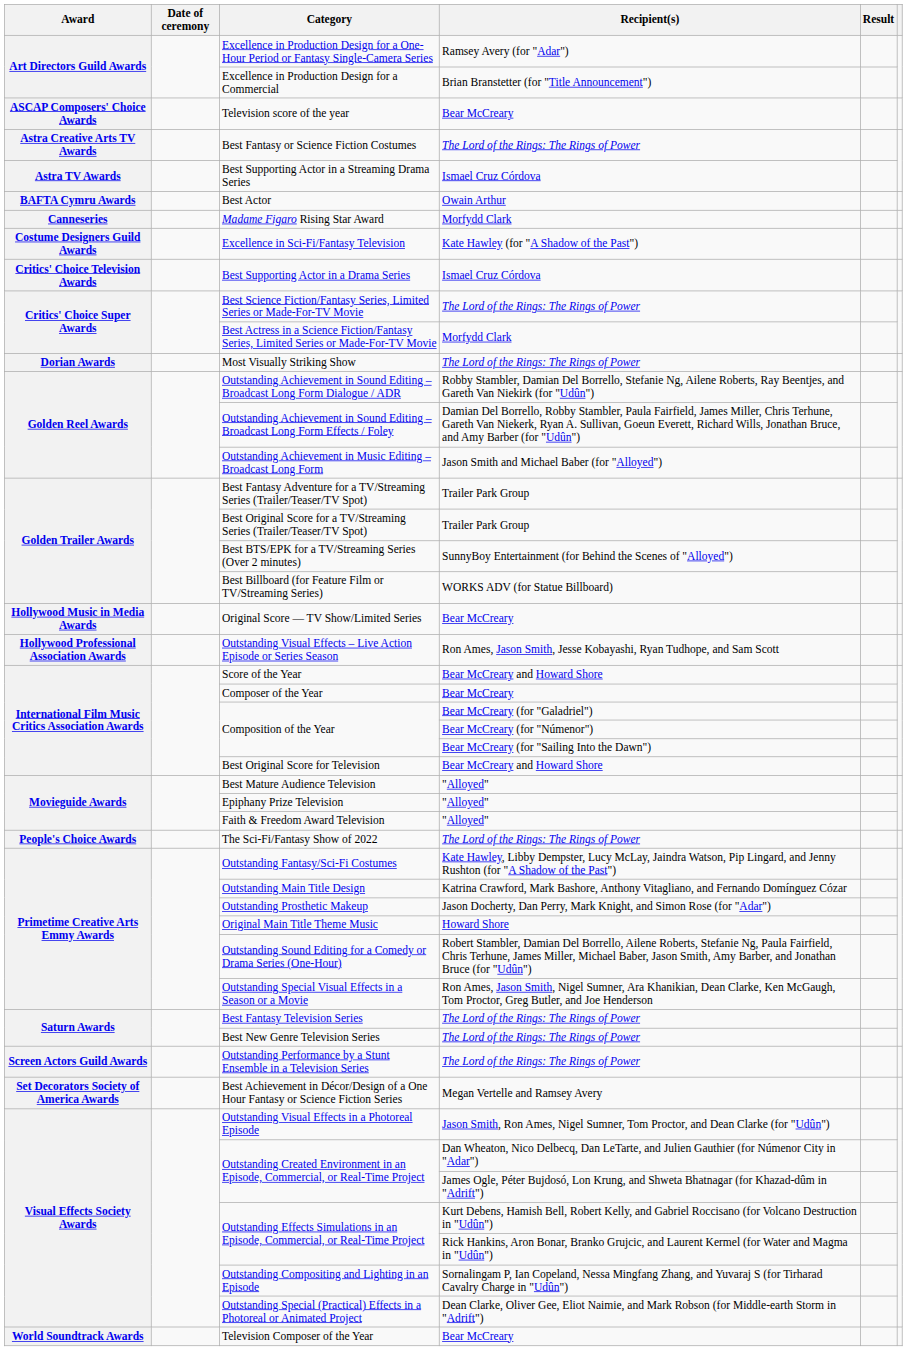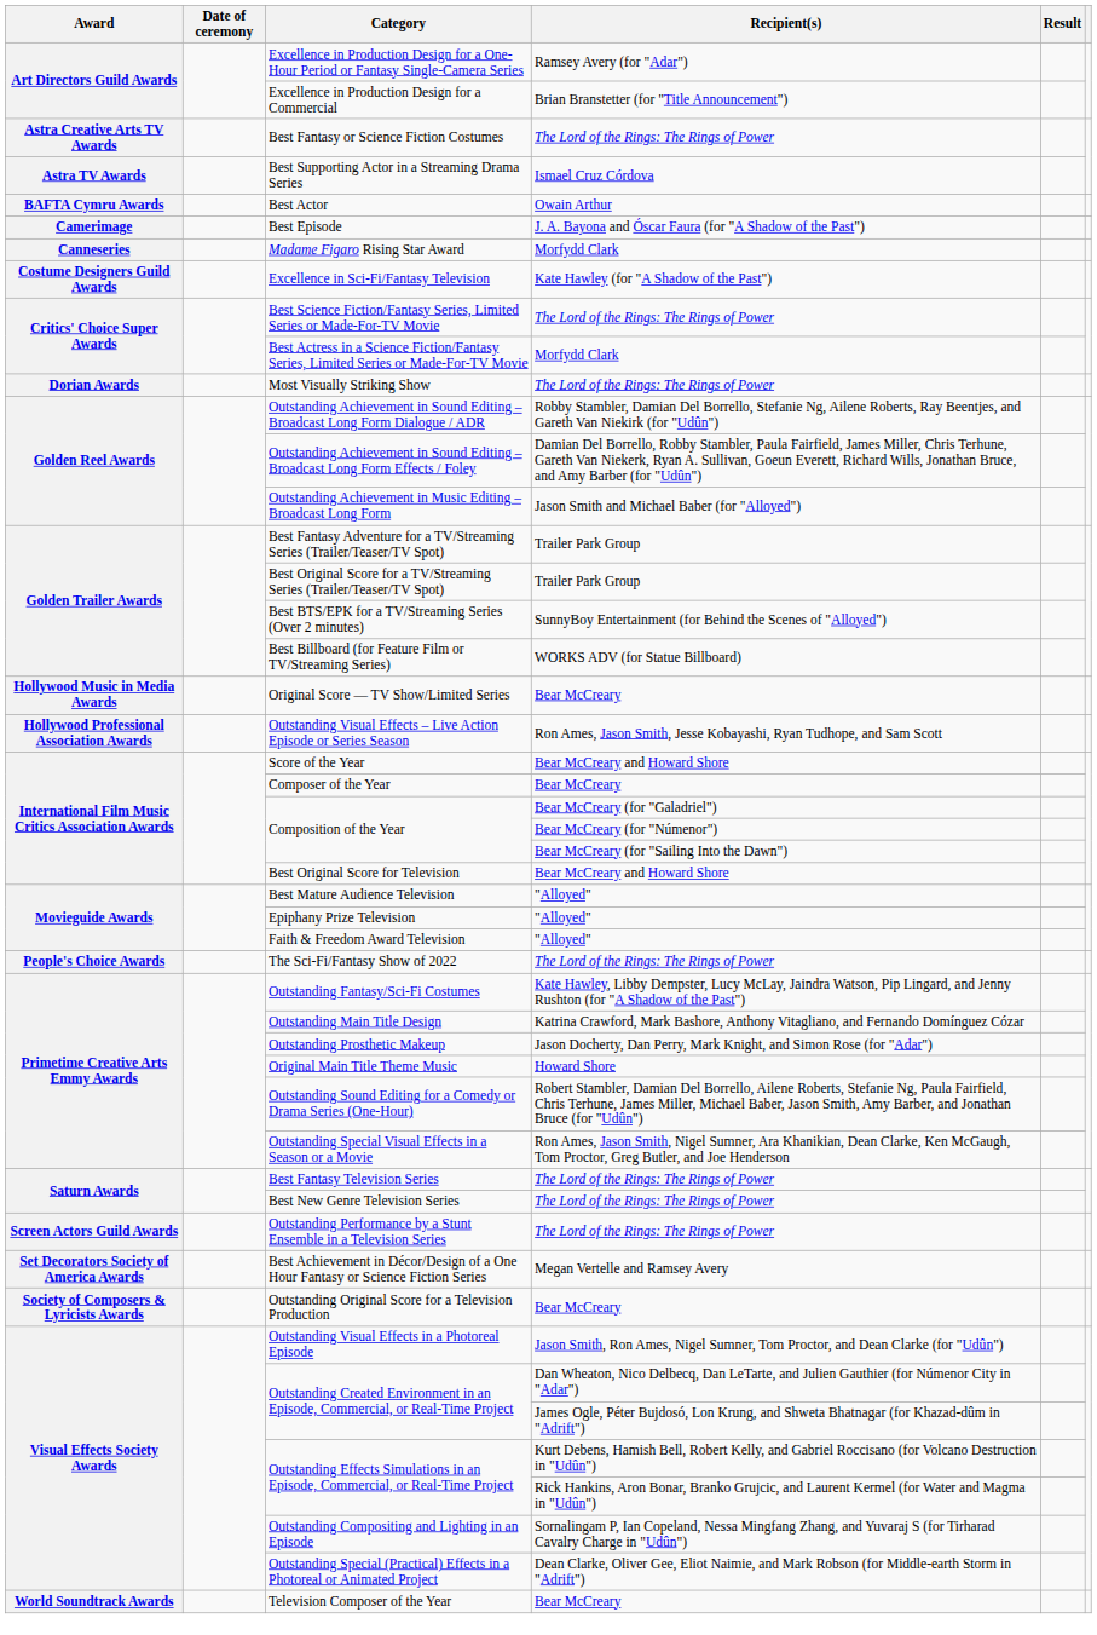 <table class="wikitable sortable plainrowheaders">
 <tr>
 <th scope="col">Award</th>
 <th scope="col">Date of ceremony</th>
 <th scope="col">Category</th>
 <th scope="col">Recipient(s)</th>
 <th scope="col">Result</th>
 <th scope="col" class="unsortable"></th>
 </tr>
 <tr>
 <th scope="row" rowspan="2" style="text-align:center;"><a href='#'>Art Directors Guild Awards</a></th>
 <td rowspan="2"><a href='#'></a></td>
 <td><a href='#'>Excellence in Production Design for a One-Hour Period or Fantasy Single-Camera Series</a></td>
 <td>Ramsey Avery (for "<a href='#'>Adar</a>")</td>
 <td></td>
 <td rowspan="2" style="text-align:center"></td>
 </tr>
 <tr>
 <td>Excellence in Production Design for a Commercial</td>
 <td>Brian Branstetter (for "<a href='#'>Title Announcement</a>")</td>
 <td></td>
-</tr>
-<tr>
-<th scope="row" style="text-align:center;"><a href='#'>ASCAP Composers' Choice Awards</a></th>
-<td></td>
-<td>Television score of the year</td>
-<td><a href='#'>Bear McCreary</a></td>
-<td></td>
-<td style="text-align:center"></td>
 </tr>
 <tr>
 <th scope="row" style="text-align:center;"><a href='#'>Astra Creative Arts TV Awards</a></th>
 <td><a href='#'></a></td>
 <td>Best Fantasy or Science Fiction Costumes</td>
 <td><em><a href='#'>The Lord of the Rings: The Rings of Power</a></em></td>
 <td></td>
 <td rowspan="2" style="text-align:center;"></td>
 </tr>
 <tr>
 <th scope="row" style="text-align:center;"><a href='#'>Astra TV Awards</a></th>
 <td><a href='#'></a></td>
 <td>Best Supporting Actor in a Streaming Drama Series</td>
 <td><a href='#'>Ismael Cruz Córdova</a></td>
 <td></td>
 </tr>
 <tr>
 <th scope="row" style="text-align:center;"><a href='#'>BAFTA Cymru Awards</a></th>
 <td></td>
 <td>Best Actor</td>
 <td><a href='#'>Owain Arthur</a></td>
 <td></td>
 <td style="text-align:center"></td>
 </tr>
 <tr>
+<th scope="row" style="text-align:center;"><a href='#'>Camerimage</a></th>
+<td></td>
+<td>Best Episode</td>
+<td><a href='#'>J. A. Bayona</a> and <a href='#'>Óscar Faura</a> (for "<a href='#'>A Shadow of the Past</a>")</td>
+<td></td>
+<td style="text-align:center"></td>
+</tr>
+<tr>
 <th scope="row" style="text-align:center;"><a href='#'>Canneseries</a></th>
 <td><a href='#'></a></td>
 <td><em><a href='#'>Madame Figaro</a></em> Rising Star Award</td>
 <td><a href='#'>Morfydd Clark</a></td>
 <td></td>
 <td style="text-align:center"></td>
 </tr>
 <tr>
 <th scope="row" style="text-align:center;"><a href='#'>Costume Designers Guild Awards</a></th>
 <td><a href='#'></a></td>
 <td><a href='#'>Excellence in Sci-Fi/Fantasy Television</a></td>
 <td><a href='#'>Kate Hawley</a> (for "<a href='#'>A Shadow of the Past</a>")</td>
-<td></td>
-<td style="text-align:center"></td>
-</tr>
-<tr>
-<th scope="row" style="text-align:center;"><a href='#'>Critics' Choice Television Awards</a></th>
-<td><a href='#'></a></td>
-<td><a href='#'>Best Supporting Actor in a Drama Series</a></td>
-<td><a href='#'>Ismael Cruz Córdova</a></td>
 <td></td>
 <td style="text-align:center"></td>
 </tr>
 <tr>
 <th scope="row" rowspan="2" style="text-align:center;"><a href='#'>Critics' Choice Super Awards</a></th>
 <td rowspan="2"><a href='#'></a></td>
 <td><a href='#'>Best Science Fiction/Fantasy Series, Limited Series or Made-For-TV Movie</a></td>
 <td><em><a href='#'>The Lord of the Rings: The Rings of Power</a></em></td>
 <td></td>
 <td rowspan="2" style="text-align:center"></td>
 </tr>
 <tr>
 <td><a href='#'>Best Actress in a Science Fiction/Fantasy Series, Limited Series or Made-For-TV Movie</a></td>
 <td><a href='#'>Morfydd Clark</a></td>
 <td></td>
 </tr>
 <tr>
 <th scope="row" style="text-align:center;"><a href='#'>Dorian Awards</a></th>
 <td></td>
 <td>Most Visually Striking Show</td>
 <td><em><a href='#'>The Lord of the Rings: The Rings of Power</a></em></td>
 <td></td>
 <td style="text-align:center"></td>
 </tr>
 <tr>
 <th scope="row" rowspan="3" style="text-align:center;"><a href='#'>Golden Reel Awards</a></th>
 <td rowspan="3"><a href='#'></a></td>
 <td><a href='#'>Outstanding Achievement in Sound Editing – Broadcast Long Form Dialogue / ADR</a></td>
 <td>Robby Stambler, Damian Del Borrello, Stefanie Ng, Ailene Roberts, Ray Beentjes, and Gareth Van Niekirk (for "<a href='#'>Udûn</a>")</td>
 <td></td>
 <td rowspan="3" style="text-align:center"></td>
 </tr>
 <tr>
 <td><a href='#'>Outstanding Achievement in Sound Editing – Broadcast Long Form Effects / Foley</a></td>
 <td>Damian Del Borrello, Robby Stambler, Paula Fairfield, James Miller, Chris Terhune, Gareth Van Niekerk, Ryan A. Sullivan, Goeun Everett, Richard Wills, Jonathan Bruce, and Amy Barber (for "<a href='#'>Udûn</a>")</td>
 <td></td>
 </tr>
 <tr>
 <td><a href='#'>Outstanding Achievement in Music Editing – Broadcast Long Form</a></td>
 <td>Jason Smith and Michael Baber (for "<a href='#'>Alloyed</a>")</td>
 <td></td>
 </tr>
 <tr>
 <th scope="row" rowspan="4" style="text-align:center;"><a href='#'>Golden Trailer Awards</a></th>
 <td rowspan="4"></td>
 <td>Best Fantasy Adventure for a TV/Streaming Series (Trailer/Teaser/TV Spot)</td>
 <td>Trailer Park Group</td>
 <td></td>
 <td rowspan="4" style="text-align:center;"></td>
 </tr>
 <tr>
 <td>Best Original Score for a TV/Streaming Series (Trailer/Teaser/TV Spot)</td>
 <td>Trailer Park Group</td>
 <td></td>
 </tr>
 <tr>
 <td>Best BTS/EPK for a TV/Streaming Series (Over 2 minutes)</td>
 <td>SunnyBoy Entertainment (for Behind the Scenes of "<a href='#'>Alloyed</a>")</td>
 <td></td>
 </tr>
 <tr>
 <td>Best Billboard (for Feature Film or TV/Streaming Series)</td>
 <td>WORKS ADV (for Statue Billboard)</td>
 <td></td>
 </tr>
 <tr>
 <th scope="row" style="text-align:center;"><a href='#'>Hollywood Music in Media Awards</a></th>
 <td><a href='#'></a></td>
 <td>Original Score — TV Show/Limited Series</td>
 <td><a href='#'>Bear McCreary</a></td>
 <td></td>
 <td style="text-align:center"></td>
 </tr>
 <tr>
 <th scope="row" style="text-align:center;"><a href='#'>Hollywood Professional Association Awards</a></th>
 <td></td>
 <td><a href='#'>Outstanding Visual Effects – Live Action Episode or Series Season</a></td>
 <td>Ron Ames, <a href='#'>Jason Smith</a>, Jesse Kobayashi, Ryan Tudhope, and Sam Scott</td>
 <td></td>
 <td style="text-align:center"></td>
 </tr>
 <tr>
 <th scope="row" rowspan="6" style="text-align:center;"><a href='#'>International Film Music Critics Association Awards</a></th>
 <td rowspan="6"></td>
 <td>Score of the Year</td>
 <td><a href='#'>Bear McCreary</a> and <a href='#'>Howard Shore</a></td>
 <td></td>
 <td rowspan="6" style="text-align:center"></td>
 </tr>
 <tr>
 <td>Composer of the Year</td>
 <td><a href='#'>Bear McCreary</a></td>
 <td></td>
 </tr>
 <tr>
 <td rowspan="3">Composition of the Year</td>
 <td><a href='#'>Bear McCreary</a> (for "Galadriel")</td>
 <td></td>
 </tr>
 <tr>
 <td><a href='#'>Bear McCreary</a> (for "Númenor")</td>
 <td></td>
 </tr>
 <tr>
 <td><a href='#'>Bear McCreary</a> (for "Sailing Into the Dawn")</td>
 <td></td>
 </tr>
 <tr>
 <td>Best Original Score for Television</td>
 <td><a href='#'>Bear McCreary</a> and <a href='#'>Howard Shore</a></td>
 <td></td>
 </tr>
 <tr>
 <th scope="row" rowspan="3" style="text-align:center;"><a href='#'>Movieguide Awards</a></th>
 <td rowspan="3"></td>
 <td>Best Mature Audience Television</td>
 <td>"<a href='#'>Alloyed</a>"</td>
 <td></td>
 <td rowspan="3" style="text-align:center"></td>
 </tr>
 <tr>
 <td>Epiphany Prize Television</td>
 <td>"<a href='#'>Alloyed</a>"</td>
 <td></td>
 </tr>
 <tr>
 <td>Faith & Freedom Award Television</td>
 <td>"<a href='#'>Alloyed</a>"</td>
 <td></td>
 </tr>
 <tr>
 <th scope="row" style="text-align:center;"><a href='#'>People's Choice Awards</a></th>
 <td><a href='#'></a></td>
 <td>The Sci-Fi/Fantasy Show of 2022</td>
 <td><em><a href='#'>The Lord of the Rings: The Rings of Power</a></em></td>
 <td></td>
 <td style="text-align:center"></td>
 </tr>
 <tr>
 <th scope="row" rowspan="6" style="text-align:center;"><a href='#'>Primetime Creative Arts Emmy Awards</a></th>
 <td rowspan="6"><a href='#'></a></td>
 <td><a href='#'>Outstanding Fantasy/Sci-Fi Costumes</a></td>
 <td><a href='#'>Kate Hawley</a>, Libby Dempster, Lucy McLay, Jaindra Watson, Pip Lingard, and Jenny Rushton (for "<a href='#'>A Shadow of the Past</a>")</td>
 <td></td>
 <td rowspan="6" style="text-align:center"></td>
 </tr>
 <tr>
 <td><a href='#'>Outstanding Main Title Design</a></td>
 <td>Katrina Crawford, Mark Bashore, Anthony Vitagliano, and Fernando Domínguez Cózar</td>
 <td></td>
 </tr>
 <tr>
 <td><a href='#'>Outstanding Prosthetic Makeup</a></td>
 <td>Jason Docherty, Dan Perry, Mark Knight, and Simon Rose (for "<a href='#'>Adar</a>")</td>
 <td></td>
 </tr>
 <tr>
 <td><a href='#'>Original Main Title Theme Music</a></td>
 <td><a href='#'>Howard Shore</a></td>
 <td></td>
 </tr>
 <tr>
 <td><a href='#'>Outstanding Sound Editing for a Comedy or Drama Series (One-Hour)</a></td>
 <td>Robert Stambler, Damian Del Borrello, Ailene Roberts, Stefanie Ng, Paula Fairfield, Chris Terhune, James Miller, Michael Baber, Jason Smith, Amy Barber, and Jonathan Bruce (for "<a href='#'>Udûn</a>")</td>
 <td></td>
 </tr>
 <tr>
 <td><a href='#'>Outstanding Special Visual Effects in a Season or a Movie</a></td>
 <td>Ron Ames, <a href='#'>Jason Smith</a>, Nigel Sumner, Ara Khanikian, Dean Clarke, Ken McGaugh, Tom Proctor, Greg Butler, and Joe Henderson</td>
 <td></td>
 </tr>
 <tr>
 <th scope="row" rowspan="2" style="text-align:center;"><a href='#'>Saturn Awards</a></th>
 <td rowspan="2"><a href='#'></a></td>
 <td><a href='#'>Best Fantasy Television Series</a></td>
 <td><em><a href='#'>The Lord of the Rings: The Rings of Power</a></em></td>
 <td></td>
 <td rowspan="2" style="text-align:center"></td>
 </tr>
 <tr>
 <td>Best New Genre Television Series</td>
 <td><em><a href='#'>The Lord of the Rings: The Rings of Power</a></em></td>
 <td></td>
 </tr>
 <tr>
 <th scope="row" style="text-align:center;"><a href='#'>Screen Actors Guild Awards</a></th>
 <td><a href='#'></a></td>
 <td><a href='#'>Outstanding Performance by a Stunt Ensemble in a Television Series</a></td>
 <td><em><a href='#'>The Lord of the Rings: The Rings of Power</a></em></td>
 <td></td>
 <td style="text-align:center"></td>
 </tr>
 <tr>
 <th scope="row" style="text-align:center;"><a href='#'>Set Decorators Society of America Awards</a></th>
 <td></td>
 <td>Best Achievement in Décor/Design of a One Hour Fantasy or Science Fiction Series</td>
 <td>Megan Vertelle and Ramsey Avery</td>
 <td></td>
 <td style="text-align:center"></td>
 </tr>
 <tr>
+<th scope="row" style="text-align:center;"><a href='#'>Society of Composers & Lyricists Awards</a></th>
+<td></td>
+<td>Outstanding Original Score for a Television Production</td>
+<td><a href='#'>Bear McCreary</a></td>
+<td></td>
+<td style="text-align:center"></td>
+</tr>
+<tr>
 <th scope="row" rowspan="7" style="text-align:center;"><a href='#'>Visual Effects Society Awards</a></th>
 <td rowspan="7"><a href='#'></a></td>
 <td><a href='#'>Outstanding Visual Effects in a Photoreal Episode</a></td>
 <td><a href='#'>Jason Smith</a>, Ron Ames, Nigel Sumner, Tom Proctor, and Dean Clarke (for "<a href='#'>Udûn</a>")</td>
 <td></td>
 <td rowspan="7" style="text-align:center"></td>
 </tr>
 <tr>
 <td rowspan="2"><a href='#'>Outstanding Created Environment in an Episode, Commercial, or Real-Time Project</a></td>
 <td>Dan Wheaton, Nico Delbecq, Dan LeTarte, and Julien Gauthier (for Númenor City in "<a href='#'>Adar</a>")</td>
 <td></td>
 </tr>
 <tr>
 <td>James Ogle, Péter Bujdosó, Lon Krung, and Shweta Bhatnagar (for Khazad-dûm in "<a href='#'>Adrift</a>")</td>
 <td></td>
 </tr>
 <tr>
 <td rowspan="2"><a href='#'>Outstanding Effects Simulations in an Episode, Commercial, or Real-Time Project</a></td>
 <td>Kurt Debens, Hamish Bell, Robert Kelly, and Gabriel Roccisano (for Volcano Destruction in "<a href='#'>Udûn</a>")</td>
 <td></td>
 </tr>
 <tr>
 <td>Rick Hankins, Aron Bonar, Branko Grujcic, and Laurent Kermel (for Water and Magma in "<a href='#'>Udûn</a>")</td>
 <td></td>
 </tr>
 <tr>
 <td><a href='#'>Outstanding Compositing and Lighting in an Episode</a></td>
 <td>Sornalingam P, Ian Copeland, Nessa Mingfang Zhang, and Yuvaraj S (for Tirharad Cavalry Charge in "<a href='#'>Udûn</a>")</td>
 <td></td>
 </tr>
 <tr>
 <td><a href='#'>Outstanding Special (Practical) Effects in a Photoreal or Animated Project</a></td>
 <td>Dean Clarke, Oliver Gee, Eliot Naimie, and Mark Robson (for Middle-earth Storm in "<a href='#'>Adrift</a>")</td>
 <td></td>
 </tr>
 <tr>
 <th scope="row" style="text-align:center;"><a href='#'>World Soundtrack Awards</a></th>
 <td></td>
 <td>Television Composer of the Year</td>
 <td><a href='#'>Bear McCreary</a></td>
 <td></td>
 <td style="text-align:center"></td>
 </tr>
 </table>
